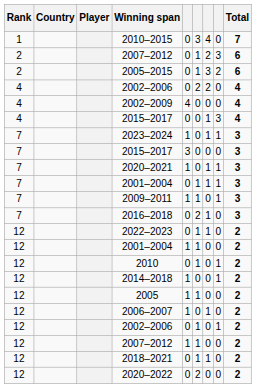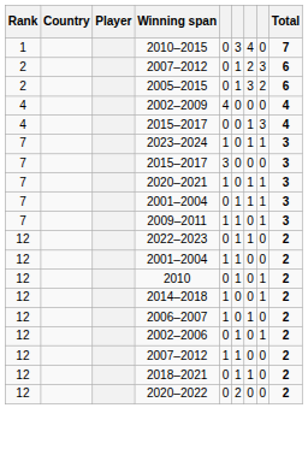 <table class="sortable plainrowheaders wikitable" style="text-align:center">
 <tr>
 <th scope=col>Rank</th>
 <th scope=col>Country</th>
 <th scope=col>Player</th>
 <th scope=col>Winning span</th>
 <th scope=col><br><br></th>
 <th scope=col></th>
 <th scope=col><br></th>
 <th scope=col><br></th>
 <th scope=col>Total</th>
 </tr>
 <tr>
 <td>1</td>
 <td align=left></td>
 <th scope=row></th>
 <td>2010–2015</td>
 <td>0</td>
 <td>3</td>
 <td>4</td>
 <td>0</td>
 <td><strong>7</strong></td>
 </tr>
 <tr>
 <td>2</td>
 <td align=left></td>
 <th scope=row></th>
 <td>2007–2012</td>
 <td>0</td>
 <td>1</td>
 <td>2</td>
 <td>3</td>
 <td><strong>6</strong></td>
 </tr>
 <tr>
 <td>2</td>
 <td align=left></td>
 <th scope=row></th>
 <td>2005–2015</td>
 <td>0</td>
 <td>1</td>
 <td>3</td>
 <td>2</td>
 <td><strong>6</strong></td>
-</tr>
-<tr>
-<td>4</td>
-<td align=left></td>
-<th scope=row></th>
-<td>2002–2006</td>
-<td>0</td>
-<td>2</td>
-<td>2</td>
-<td>0</td>
-<td><strong>4</strong></td>
 </tr>
 <tr>
 <td>4</td>
 <td align=left></td>
 <th scope=row></th>
 <td>2002–2009</td>
 <td>4</td>
 <td>0</td>
 <td>0</td>
 <td>0</td>
 <td><strong>4</strong></td>
 </tr>
 <tr>
 <td>4</td>
 <td align=left></td>
 <th scope=row></th>
 <td>2015–2017</td>
 <td>0</td>
 <td>0</td>
 <td>1</td>
 <td>3</td>
 <td><strong>4</strong></td>
 </tr>
 <tr>
 <td>7</td>
 <td align=left></td>
 <th scope=row></th>
 <td>2023–2024</td>
 <td>1</td>
 <td>0</td>
 <td>1</td>
 <td>1</td>
 <td><strong>3</strong></td>
 </tr>
 <tr>
 <td>7</td>
 <td align=left></td>
 <th scope=row></th>
 <td>2015–2017</td>
 <td>3</td>
 <td>0</td>
 <td>0</td>
 <td>0</td>
 <td><strong>3</strong></td>
 </tr>
 <tr>
 <td>7</td>
 <td align=left></td>
 <th scope=row></th>
 <td>2020–2021</td>
 <td>1</td>
 <td>0</td>
 <td>1</td>
 <td>1</td>
 <td><strong>3</strong></td>
 </tr>
 <tr>
 <td>7</td>
 <td align=left></td>
 <th scope=row></th>
 <td>2001–2004</td>
 <td>0</td>
 <td>1</td>
 <td>1</td>
 <td>1</td>
 <td><strong>3</strong></td>
 </tr>
 <tr>
 <td>7</td>
 <td align=left></td>
 <th scope=row></th>
 <td>2009–2011</td>
 <td>1</td>
 <td>1</td>
 <td>0</td>
 <td>1</td>
 <td><strong>3</strong></td>
 </tr>
 <tr>
-<td>7</td>
-<td align=left></td>
-<th scope=row></th>
-<td>2016–2018</td>
-<td>0</td>
-<td>2</td>
-<td>1</td>
-<td>0</td>
-<td><strong>3</strong></td>
-</tr>
-<tr>
 <td>12</td>
 <td align=left></td>
 <th scope=row></th>
 <td>2022–2023</td>
 <td>0</td>
 <td>1</td>
 <td>1</td>
 <td>0</td>
 <td><strong>2</strong></td>
 </tr>
 <tr>
 <td>12</td>
 <td align=left></td>
 <th scope=row></th>
 <td>2001–2004</td>
 <td>1</td>
 <td>1</td>
 <td>0</td>
 <td>0</td>
 <td><strong>2</strong></td>
 </tr>
 <tr>
 <td>12</td>
 <td align=left></td>
 <th scope=row></th>
 <td>2010</td>
 <td>0</td>
 <td>1</td>
 <td>0</td>
 <td>1</td>
 <td><strong>2</strong></td>
 </tr>
 <tr>
 <td>12</td>
 <td align=left></td>
 <th scope=row></th>
 <td>2014–2018</td>
 <td>1</td>
 <td>0</td>
 <td>0</td>
 <td>1</td>
-<td><strong>2</strong></td>
-</tr>
-<tr>
-<td>12</td>
-<td align=left></td>
-<th scope=row></th>
-<td>2005</td>
-<td>1</td>
-<td>1</td>
-<td>0</td>
-<td>0</td>
 <td><strong>2</strong></td>
 </tr>
 <tr>
 <td>12</td>
 <td align=left></td>
 <th scope=row></th>
 <td>2006–2007</td>
 <td>1</td>
 <td>0</td>
 <td>1</td>
 <td>0</td>
 <td><strong>2</strong></td>
 </tr>
 <tr>
 <td>12</td>
 <td align=left></td>
 <th scope=row></th>
 <td>2002–2006</td>
 <td>0</td>
 <td>1</td>
 <td>0</td>
 <td>1</td>
 <td><strong>2</strong></td>
 </tr>
 <tr>
 <td>12</td>
 <td align=left></td>
 <th scope=row></th>
 <td>2007–2012</td>
 <td>1</td>
 <td>1</td>
 <td>0</td>
 <td>0</td>
 <td><strong>2</strong></td>
 </tr>
 <tr>
 <td>12</td>
 <td align=left></td>
 <th scope=row></th>
 <td>2018–2021</td>
 <td>0</td>
 <td>1</td>
 <td>1</td>
 <td>0</td>
 <td><strong>2</strong></td>
 </tr>
 <tr>
 <td>12</td>
 <td align=left></td>
 <th scope=row></th>
 <td>2020–2022</td>
 <td>0</td>
 <td>2</td>
 <td>0</td>
 <td>0</td>
 <td><strong>2</strong></td>
 </tr>
 </table>
